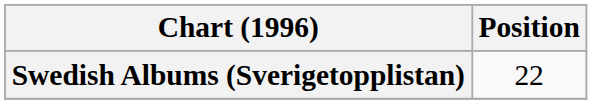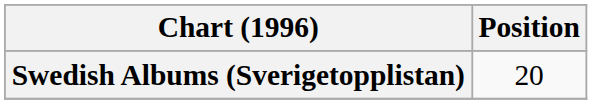 <table class="wikitable sortable plainrowheaders" style="text-align:center;">
 <tr>
 <th scope="col">Chart (1996)</th>
 <th scope="col">Position</th>
 </tr>
 <tr>
 <th scope="row">Swedish Albums (Sverigetopplistan)</th>
-<td>22</td>
+<td>20</td>
 </tr>
 <tr>
 </tr>
 </table>
